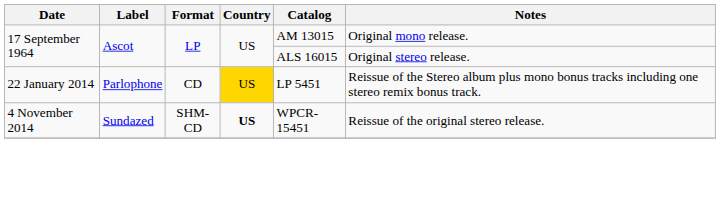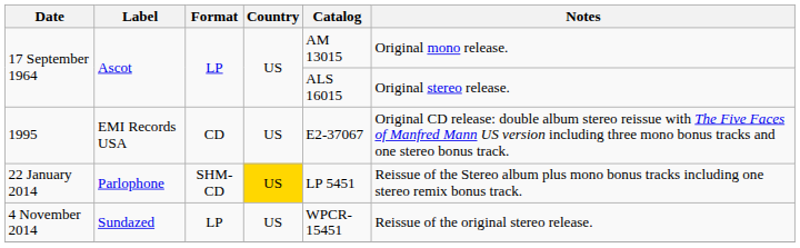 <table class="wikitable" border="1">
 <tr>
 <th>Date</th>
 <th>Label</th>
 <th>Format</th>
 <th>Country</th>
 <th>Catalog</th>
 <th>Notes</th>
 </tr>
 <tr>
 <td rowspan="2">17 September 1964</td>
 <td rowspan="2"><a href='#'>Ascot</a></td>
 <td rowspan="2" align="center"><a href='#'>LP</a></td>
 <td rowspan="2" align="center">US</td>
 <td>AM 13015</td>
 <td>Original <a href='#'>mono</a> release.</td>
 </tr>
 <tr>
 <td>ALS 16015</td>
 <td>Original <a href='#'>stereo</a> release.</td>
 </tr>
 <tr>
+<td>1995</td>
+<td>EMI Records USA</td>
+<td align="center">CD</td>
+<td align="center">US</td>
+<td>E2-37067</td>
+<td>Original CD release: double album stereo reissue with <em><a href='#'>The Five Faces of Manfred Mann</a> US version</em> including three mono bonus tracks and one stereo bonus track.</td>
+</tr>
+<tr>
 <td>22 January 2014</td>
 <td><a href='#'>Parlophone</a></td>
-<td align="center">CD</td>
+<td align="center">SHM-CD</td>
 <td align="center" style="background: gold;">US</td>
 <td>LP 5451</td>
 <td>Reissue of the Stereo album plus mono bonus tracks including one stereo remix bonus track.</td>
 </tr>
 <tr>
 <td>4 November 2014</td>
 <td><a href='#'>Sundazed</a></td>
-<td align="center">SHM-CD</td>
-<td align="center"><strong>US</strong></td>
+<td align="center">LP</td>
+<td align="center">US</td>
 <td>WPCR-15451</td>
 <td>Reissue of the original stereo release.</td>
 </tr>
 <tr>
 </tr>
 </table>
